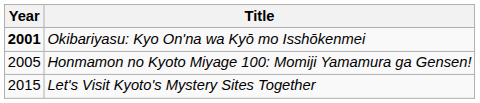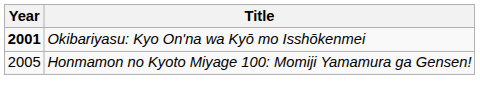 <table class="wikitable">
 <tr>
 <th>Year</th>
 <th>Title</th>
 </tr>
 <tr>
 <td><strong>2001</strong></td>
 <td><em>Okibariyasu: Kyo On'na wa Kyō mo Isshōkenmei</em></td>
 </tr>
 <tr>
 <td>2005</td>
 <td><em>Honmamon no Kyoto Miyage 100: Momiji Yamamura ga Gensen!</em></td>
 </tr>
-<tr>
-<td>2015</td>
-<td><em>Let's Visit Kyoto's Mystery Sites Together</em></td>
-</tr>
 </table>
